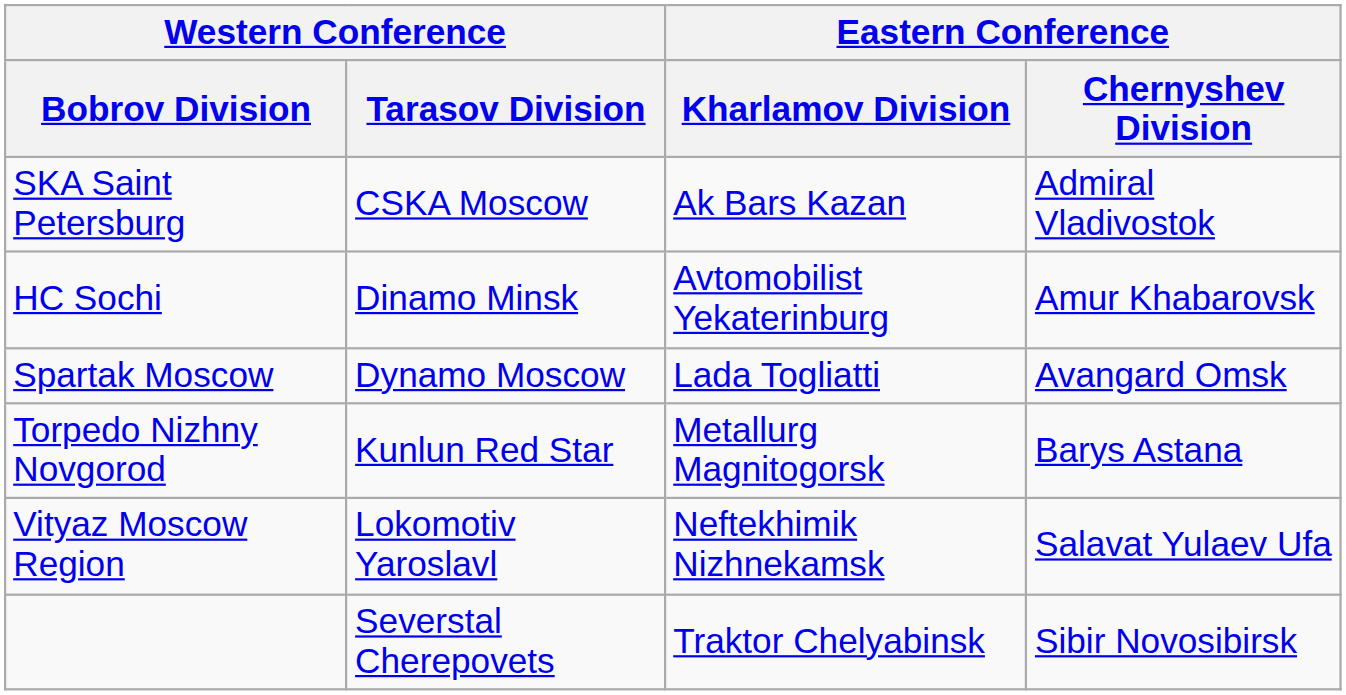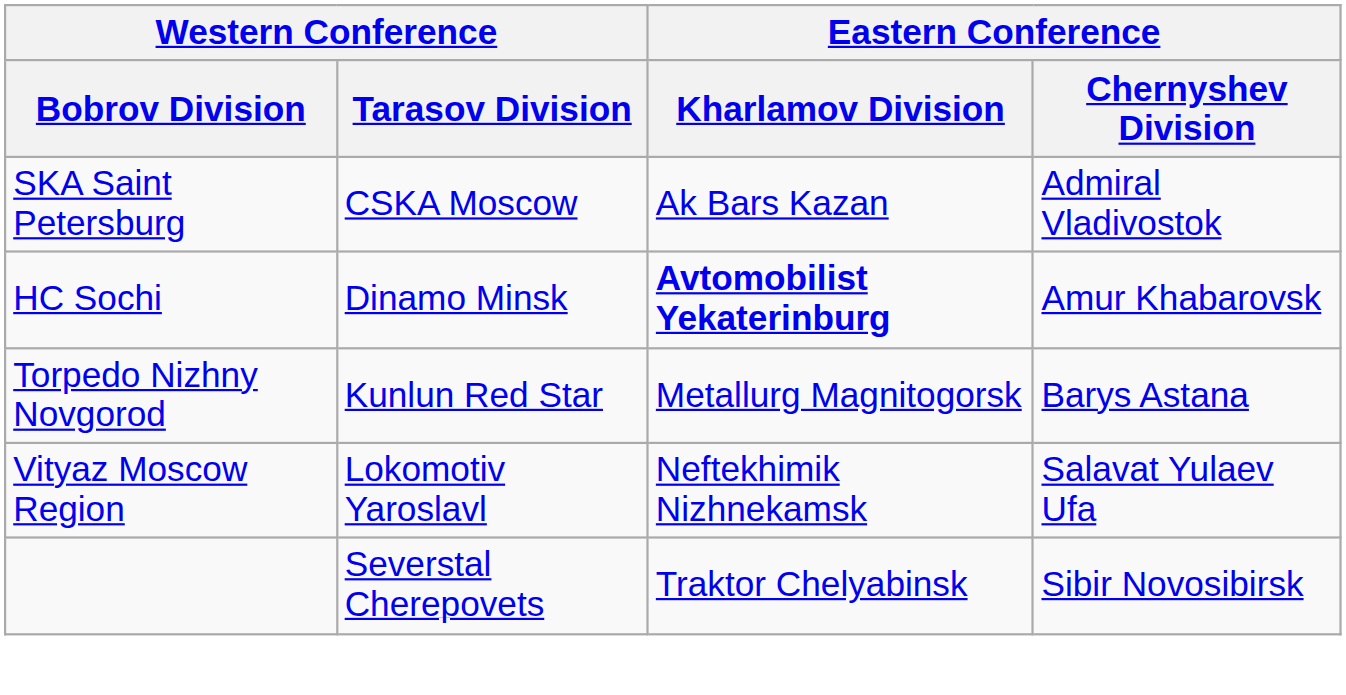 <table class="wikitable">
 <tr>
 <th colspan="2"><a href='#'>Western Conference</a></th>
 <th colspan="2"><a href='#'>Eastern Conference</a></th>
 </tr>
 <tr>
 <th><a href='#'>Bobrov Division</a></th>
 <th><a href='#'>Tarasov Division</a></th>
 <th><a href='#'>Kharlamov Division</a></th>
 <th><a href='#'>Chernyshev Division</a></th>
 </tr>
 <tr>
 <td> <a href='#'>SKA Saint Petersburg</a></td>
 <td> <a href='#'>CSKA Moscow</a></td>
 <td> <a href='#'>Ak Bars Kazan</a></td>
 <td> <a href='#'>Admiral Vladivostok</a></td>
 </tr>
 <tr>
 <td> <a href='#'>HC Sochi</a></td>
 <td> <a href='#'>Dinamo Minsk</a></td>
-<td> <a href='#'>Avtomobilist Yekaterinburg</a></td>
+<td><strong> <a href='#'>Avtomobilist Yekaterinburg</a></strong></td>
 <td> <a href='#'>Amur Khabarovsk</a></td>
-</tr>
-<tr>
-<td> <a href='#'>Spartak Moscow</a></td>
-<td> <a href='#'>Dynamo Moscow</a></td>
-<td> <a href='#'>Lada Togliatti</a></td>
-<td> <a href='#'>Avangard Omsk</a></td>
 </tr>
 <tr>
 <td> <a href='#'>Torpedo Nizhny Novgorod</a></td>
 <td> <a href='#'>Kunlun Red Star</a></td>
 <td> <a href='#'>Metallurg Magnitogorsk</a></td>
 <td> <a href='#'>Barys Astana</a></td>
 </tr>
 <tr>
 <td> <a href='#'>Vityaz Moscow Region</a></td>
 <td> <a href='#'>Lokomotiv Yaroslavl</a></td>
 <td> <a href='#'>Neftekhimik Nizhnekamsk</a></td>
 <td> <a href='#'>Salavat Yulaev Ufa</a></td>
 </tr>
 <tr>
 <td></td>
 <td> <a href='#'>Severstal Cherepovets</a></td>
 <td> <a href='#'>Traktor Chelyabinsk</a></td>
 <td> <a href='#'>Sibir Novosibirsk</a></td>
 </tr>
 </table>
